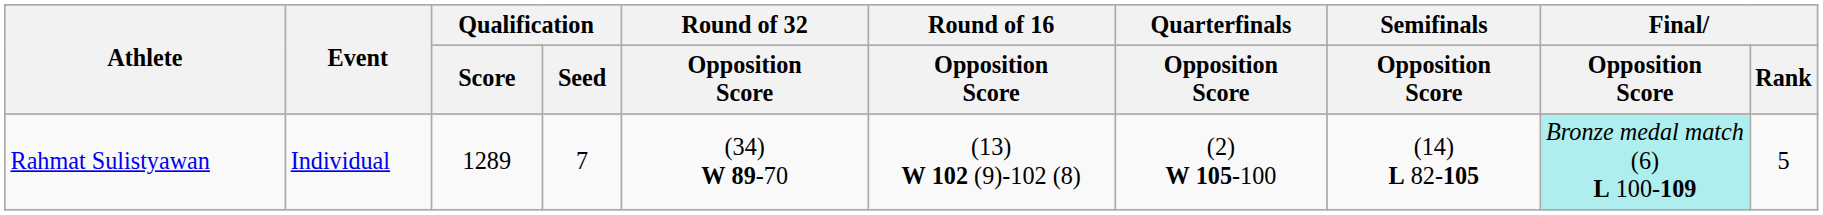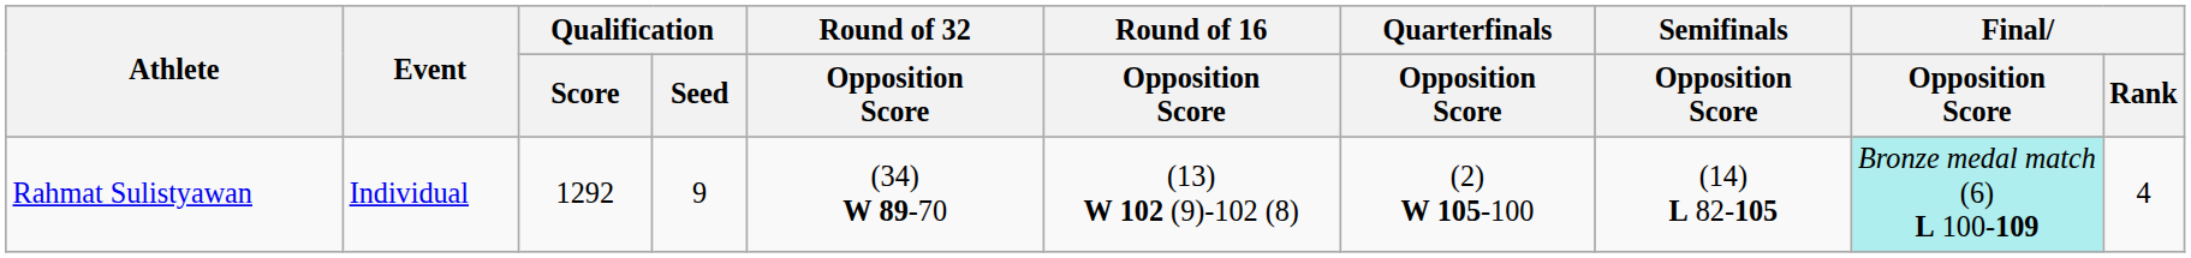 <table class="wikitable" style="font-size:90%; text-align:center">
 <tr>
 <th width="160" rowspan="2">Athlete</th>
 <th width="80" rowspan="2">Event</th>
 <th colspan="2">Qualification</th>
 <th width="140">Round of 32</th>
 <th width="140">Round of 16</th>
 <th width="120">Quarterfinals</th>
 <th width="120">Semifinals</th>
 <th width="120" colspan="2">Final/</th>
 </tr>
 <tr>
 <th width="60">Score</th>
 <th width="40">Seed</th>
 <th>Opposition<br>Score</th>
 <th>Opposition<br>Score</th>
 <th>Opposition<br>Score</th>
 <th>Opposition<br>Score</th>
 <th>Opposition<br>Score</th>
 <th>Rank</th>
 </tr>
 <tr>
 <td align=left><a href='#'>Rahmat Sulistyawan</a></td>
 <td align=left><a href='#'>Individual</a></td>
-<td align="center">1289</td>
-<td align="center">7</td>
+<td align="center">1292</td>
+<td align="center">9</td>
 <td align="center">(34)  <br> <strong>W</strong> <strong>89</strong>-70</td>
 <td align="center">(13)  <br> <strong>W</strong> <strong>102</strong> (9)-102 (8)</td>
 <td align="center">(2)  <br> <strong>W</strong> <strong>105</strong>-100</td>
 <td align="center">(14)  <br> <strong>L</strong> 82-<strong>105</strong></td>
 <td align="center" style="background: paleturquoise;"><em>Bronze medal match</em><br>(6)  <br> <strong>L</strong> 100-<strong>109</strong></td>
-<td>5</td>
+<td>4</td>
 </tr>
 </table>
